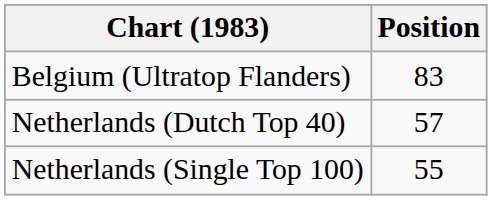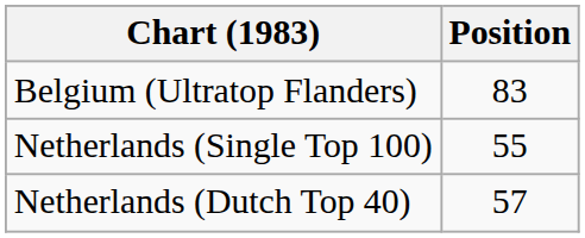 <table class="wikitable sortable">
 <tr>
 <th>Chart (1983)</th>
 <th>Position</th>
 </tr>
 <tr>
 <td>Belgium (Ultratop Flanders)</td>
 <td align="center">83</td>
 </tr>
 <tr>
+<td>Netherlands (Single Top 100)</td>
+<td align="center">55</td>
+</tr>
+<tr>
 <td>Netherlands (Dutch Top 40)</td>
 <td align="center">57</td>
 </tr>
-<tr>
-<td>Netherlands (Single Top 100)</td>
-<td align="center">55</td>
-</tr>
 </table>
